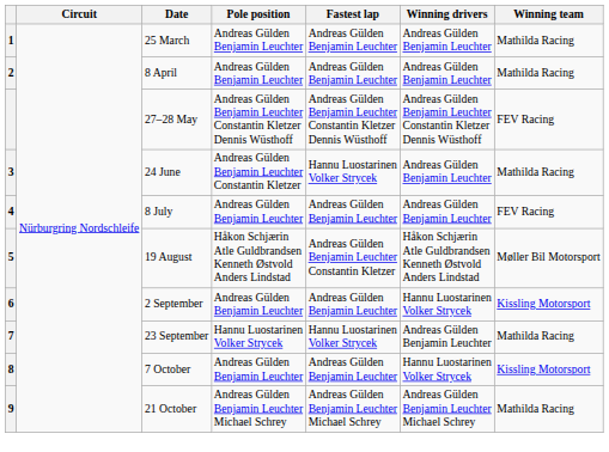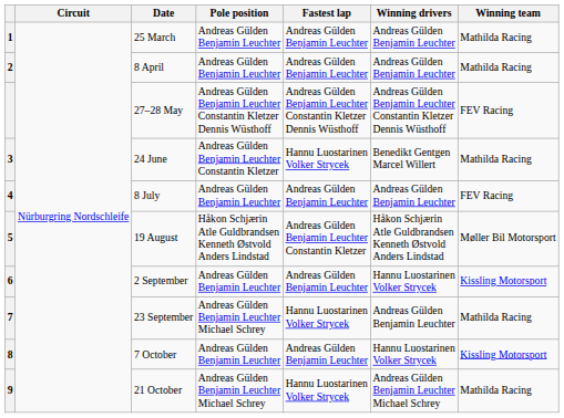 <table class="wikitable" style="font-size: 85%;">
 <tr>
 <th></th>
 <th>Circuit</th>
 <th>Date</th>
 <th>Pole position</th>
 <th>Fastest lap</th>
 <th>Winning drivers</th>
 <th>Winning team</th>
 </tr>
 <tr>
 <th>1</th>
 <td rowspan=10><a href='#'>Nürburgring Nordschleife</a></td>
 <td>25 March</td>
 <td> Andreas Gülden<br> <a href='#'>Benjamin Leuchter</a></td>
 <td> Andreas Gülden<br> <a href='#'>Benjamin Leuchter</a></td>
 <td> Andreas Gülden<br> <a href='#'>Benjamin Leuchter</a></td>
 <td> Mathilda Racing</td>
 </tr>
 <tr>
 <th>2</th>
 <td>8 April</td>
 <td> Andreas Gülden<br> <a href='#'>Benjamin Leuchter</a></td>
 <td> Andreas Gülden<br> <a href='#'>Benjamin Leuchter</a></td>
 <td> Andreas Gülden<br> <a href='#'>Benjamin Leuchter</a></td>
 <td> Mathilda Racing</td>
 </tr>
 <tr>
 <th></th>
 <td>27–28 May</td>
 <td> Andreas Gülden<br> <a href='#'>Benjamin Leuchter</a><br> Constantin Kletzer<br> Dennis Wüsthoff</td>
 <td> Andreas Gülden<br> <a href='#'>Benjamin Leuchter</a><br> Constantin Kletzer<br> Dennis Wüsthoff</td>
 <td> Andreas Gülden<br> <a href='#'>Benjamin Leuchter</a><br> Constantin Kletzer<br> Dennis Wüsthoff</td>
 <td> FEV Racing</td>
 </tr>
 <tr>
 <th>3</th>
 <td>24 June</td>
 <td> Andreas Gülden<br> <a href='#'>Benjamin Leuchter</a><br> Constantin Kletzer</td>
 <td> Hannu Luostarinen<br> <a href='#'>Volker Strycek</a></td>
-<td> Andreas Gülden<br> <a href='#'>Benjamin Leuchter</a></td>
+<td> Benedikt Gentgen<br> Marcel Willert</td>
 <td> Mathilda Racing</td>
 </tr>
 <tr>
 <th>4</th>
 <td>8 July</td>
 <td> Andreas Gülden<br> <a href='#'>Benjamin Leuchter</a></td>
 <td> Andreas Gülden<br> <a href='#'>Benjamin Leuchter</a></td>
 <td> Andreas Gülden<br> <a href='#'>Benjamin Leuchter</a></td>
 <td> FEV Racing</td>
 </tr>
 <tr>
 <th>5</th>
 <td>19 August</td>
 <td> Håkon Schjærin<br> Atle Guldbrandsen<br> Kenneth Østvold<br> Anders Lindstad</td>
 <td> Andreas Gülden<br> <a href='#'>Benjamin Leuchter</a><br> Constantin Kletzer</td>
 <td> Håkon Schjærin<br> Atle Guldbrandsen<br> Kenneth Østvold<br> Anders Lindstad</td>
 <td> Møller Bil Motorsport</td>
 </tr>
 <tr>
 <th>6</th>
 <td>2 September</td>
 <td> Andreas Gülden<br> <a href='#'>Benjamin Leuchter</a></td>
 <td> Andreas Gülden<br> <a href='#'>Benjamin Leuchter</a></td>
 <td> Hannu Luostarinen<br> <a href='#'>Volker Strycek</a></td>
 <td> <a href='#'>Kissling Motorsport</a></td>
 </tr>
 <tr>
 <th>7</th>
 <td>23 September</td>
-<td> Hannu Luostarinen<br> <a href='#'>Volker Strycek</a></td>
+<td> Andreas Gülden<br> <a href='#'>Benjamin Leuchter</a><br> Michael Schrey</td>
 <td> Hannu Luostarinen<br> <a href='#'>Volker Strycek</a></td>
 <td> Andreas Gülden<br> Benjamin Leuchter</td>
 <td> Mathilda Racing</td>
 </tr>
 <tr>
 <th>8</th>
 <td>7 October</td>
 <td> Andreas Gülden<br> <a href='#'>Benjamin Leuchter</a></td>
 <td> Andreas Gülden<br> <a href='#'>Benjamin Leuchter</a></td>
 <td> Hannu Luostarinen<br> <a href='#'>Volker Strycek</a></td>
 <td> <a href='#'>Kissling Motorsport</a></td>
 </tr>
 <tr>
 <th>9</th>
 <td>21 October</td>
 <td> Andreas Gülden<br> <a href='#'>Benjamin Leuchter</a><br> Michael Schrey</td>
-<td> Andreas Gülden<br> <a href='#'>Benjamin Leuchter</a><br> Michael Schrey</td>
+<td> Hannu Luostarinen<br> <a href='#'>Volker Strycek</a></td>
 <td> Andreas Gülden<br> <a href='#'>Benjamin Leuchter</a><br> Michael Schrey</td>
 <td> Mathilda Racing</td>
 </tr>
 </table>
